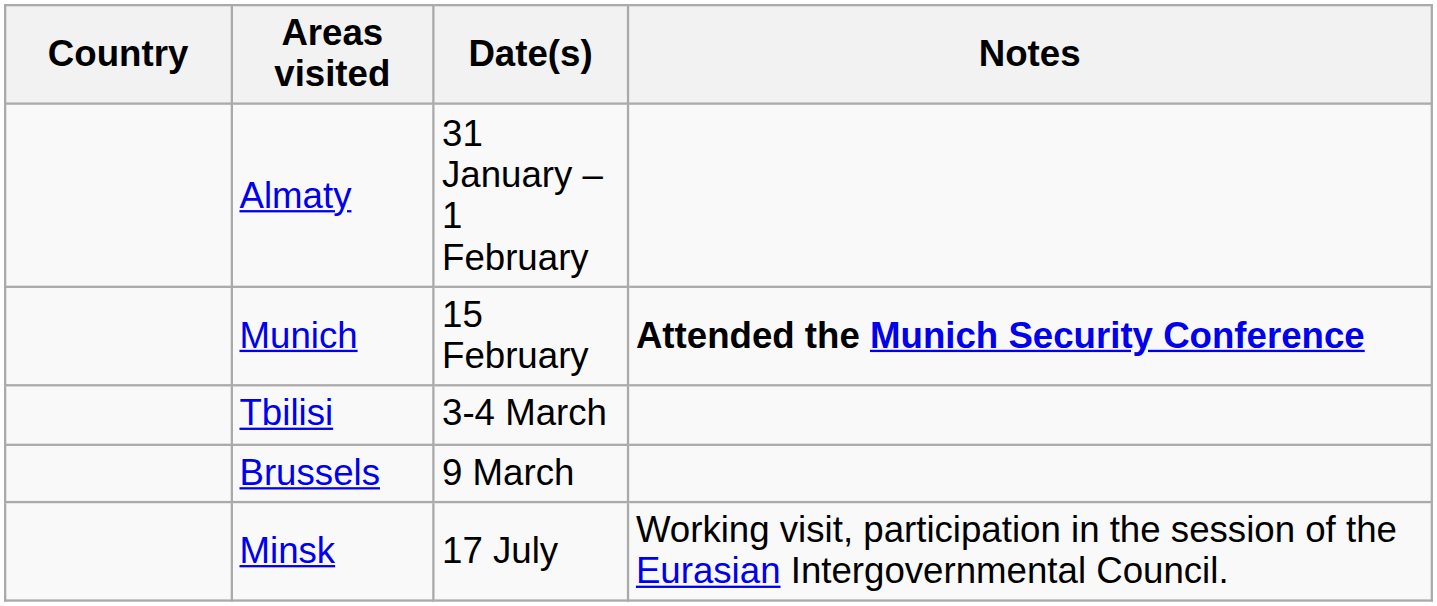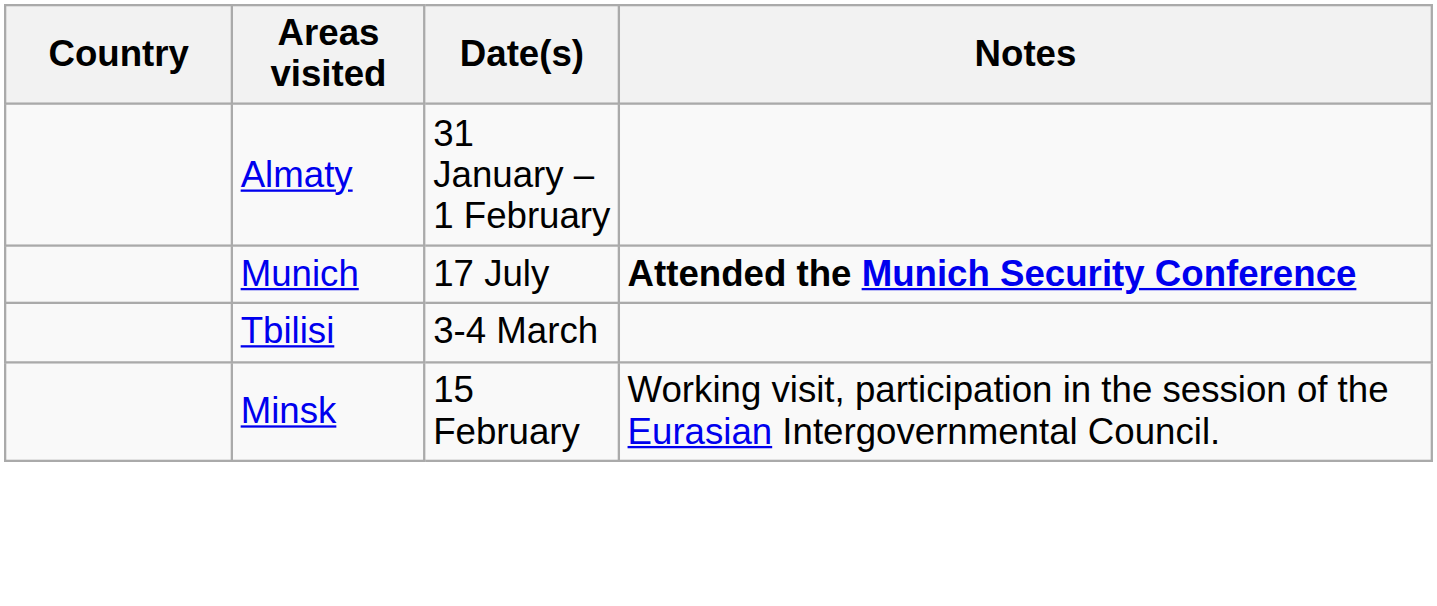 <table class="wikitable" style="margin: 1em auto 1em auto">
 <tr>
 <th style="width:120px;">Country</th>
 <th style="width:100px;">Areas visited</th>
 <th style="width:90px;">Date(s)</th>
 <th style="width:550px;">Notes</th>
 </tr>
 <tr>
 <td></td>
 <td><a href='#'>Almaty</a></td>
 <td>31 January – 1 February</td>
 <td></td>
 </tr>
 <tr>
 <td></td>
 <td><a href='#'>Munich</a></td>
-<td>15 February</td>
+<td>17 July</td>
 <td><strong>Attended the <a href='#'>Munich Security Conference</a></strong></td>
 </tr>
 <tr>
 <td></td>
 <td><a href='#'>Tbilisi</a></td>
 <td>3-4 March</td>
 <td></td>
 </tr>
 <tr>
 <td></td>
-<td><a href='#'>Brussels</a></td>
-<td>9 March</td>
-<td></td>
-</tr>
-<tr>
-<td></td>
 <td><a href='#'>Minsk</a></td>
-<td>17 July</td>
+<td>15 February</td>
 <td>Working visit, participation in the session of the <a href='#'>Eurasian</a> Intergovernmental Council.</td>
 </tr>
 </table>
